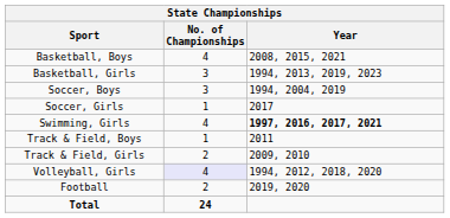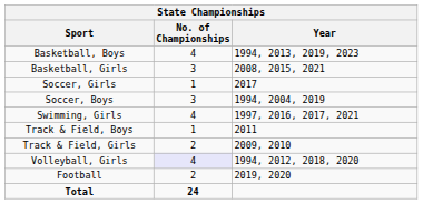 <table class="wikitable sortable" style="text-align: center;">
 <tr>
 <th colspan="3">State Championships</th>
 </tr>
 <tr>
 <th width="200px" class="unsortable">Sport</th>
 <th width="100px" class="unsortable">No. of Championships</th>
 <th width="250px" class="unsortable">Year</th>
 </tr>
 <tr>
 <td>Basketball, Boys</td>
 <td>4</td>
-<td style="text-align: left;">2008, 2015, 2021</td>
+<td style="text-align: left;">1994, 2013, 2019, 2023</td>
 </tr>
 <tr>
 <td>Basketball, Girls</td>
 <td>3</td>
-<td style="text-align: left;">1994, 2013, 2019, 2023</td>
+<td style="text-align: left;">2008, 2015, 2021</td>
+</tr>
+<tr>
+<td>Soccer, Girls</td>
+<td>1</td>
+<td style="text-align: left;">2017</td>
 </tr>
 <tr>
 <td>Soccer, Boys</td>
 <td>3</td>
 <td style="text-align: left;">1994, 2004, 2019</td>
 </tr>
 <tr>
-<td>Soccer, Girls</td>
-<td>1</td>
-<td style="text-align: left;">2017</td>
-</tr>
-<tr>
 <td>Swimming, Girls</td>
 <td>4</td>
-<td style="text-align: left;"><strong>1997, 2016, 2017, 2021</strong></td>
+<td style="text-align: left;">1997, 2016, 2017, 2021</td>
 </tr>
 <tr>
 <td>Track & Field, Boys</td>
 <td>1</td>
 <td style="text-align: left;">2011</td>
 </tr>
 <tr>
 <td>Track & Field, Girls</td>
 <td>2</td>
 <td style="text-align: left;">2009, 2010</td>
 </tr>
 <tr>
 <td>Volleyball, Girls</td>
 <td style="background: lavender;">4</td>
 <td style="text-align: left;">1994, 2012, 2018, 2020</td>
 </tr>
 <tr>
 <td>Football</td>
 <td>2</td>
 <td style="text-align: left;">2019, 2020</td>
 </tr>
 <tr>
 <td><strong>Total</strong></td>
 <td><strong>24</strong></td>
 <td> </td>
 </tr>
 </table>
